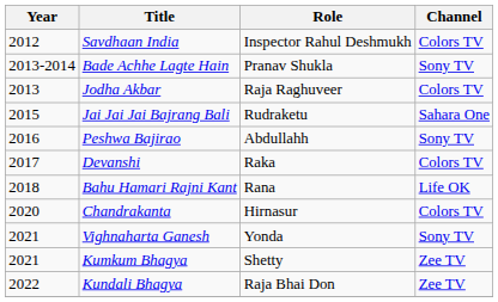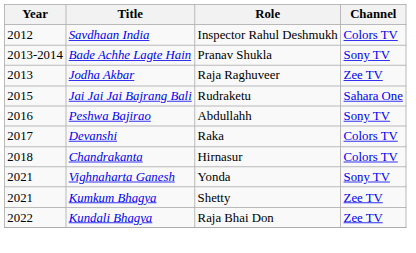 <table class="wikitable sortable">
 <tr>
 <th>Year</th>
 <th>Title</th>
 <th>Role</th>
 <th>Channel</th>
 </tr>
 <tr>
 <td>2012</td>
 <td><em><a href='#'>Savdhaan India</a></em></td>
 <td>Inspector Rahul Deshmukh</td>
 <td><a href='#'>Colors TV</a></td>
 </tr>
 <tr>
 <td>2013-2014</td>
 <td><em><a href='#'>Bade Achhe Lagte Hain</a></em></td>
 <td>Pranav Shukla</td>
 <td><a href='#'>Sony TV</a></td>
 </tr>
 <tr>
 <td>2013</td>
 <td><em><a href='#'>Jodha Akbar</a></em></td>
 <td>Raja Raghuveer</td>
-<td><a href='#'>Colors TV</a></td>
+<td><a href='#'>Zee TV</a></td>
 </tr>
 <tr>
 <td>2015</td>
 <td><em><a href='#'>Jai Jai Jai Bajrang Bali</a></em></td>
 <td>Rudraketu</td>
 <td><a href='#'>Sahara One</a></td>
 </tr>
 <tr>
 <td>2016</td>
 <td><em><a href='#'>Peshwa Bajirao</a></em></td>
 <td>Abdullahh</td>
 <td><a href='#'>Sony TV</a></td>
 </tr>
 <tr>
 <td>2017</td>
 <td><em><a href='#'>Devanshi</a></em></td>
 <td>Raka</td>
 <td><a href='#'>Colors TV</a></td>
 </tr>
 <tr>
 <td>2018</td>
-<td><em><a href='#'>Bahu Hamari Rajni Kant</a></em></td>
-<td>Rana</td>
-<td><a href='#'>Life OK</a></td>
-</tr>
-<tr>
-<td>2020</td>
 <td><em><a href='#'>Chandrakanta</a></em></td>
 <td>Hirnasur</td>
 <td><a href='#'>Colors TV</a></td>
 </tr>
 <tr>
 <td>2021</td>
 <td><em><a href='#'>Vighnaharta Ganesh</a></em></td>
 <td>Yonda</td>
 <td><a href='#'>Sony TV</a></td>
 </tr>
 <tr>
 <td>2021</td>
 <td><em><a href='#'>Kumkum Bhagya</a></em></td>
 <td>Shetty</td>
 <td><a href='#'>Zee TV</a></td>
 </tr>
 <tr>
 <td>2022</td>
 <td><em><a href='#'>Kundali Bhagya</a></em></td>
 <td>Raja Bhai Don</td>
 <td><a href='#'>Zee TV</a></td>
 </tr>
 <tr>
 </tr>
 </table>
